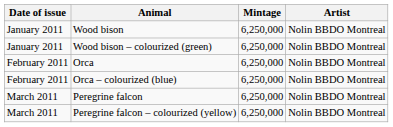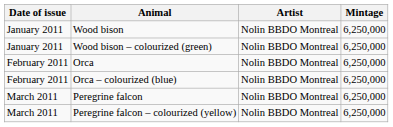 <table class="wikitable">
 <tr>
 <th>Date of issue</th>
 <th>Animal</th>
+<th>Artist</th>
 <th>Mintage</th>
-<th>Artist</th>
 </tr>
 <tr>
 <td>January 2011</td>
 <td>Wood bison</td>
+<td>Nolin BBDO Montreal</td>
 <td>6,250,000</td>
-<td>Nolin BBDO Montreal</td>
 </tr>
 <tr>
 <td>January 2011</td>
 <td>Wood bison – colourized (green)</td>
+<td>Nolin BBDO Montreal</td>
 <td>6,250,000</td>
-<td>Nolin BBDO Montreal</td>
 </tr>
 <tr>
 <td>February 2011</td>
 <td>Orca</td>
+<td>Nolin BBDO Montreal</td>
 <td>6,250,000</td>
-<td>Nolin BBDO Montreal</td>
 </tr>
 <tr>
 <td>February 2011</td>
 <td>Orca – colourized (blue)</td>
+<td>Nolin BBDO Montreal</td>
 <td>6,250,000</td>
-<td>Nolin BBDO Montreal</td>
 </tr>
 <tr>
 <td>March 2011</td>
 <td>Peregrine falcon</td>
+<td>Nolin BBDO Montreal</td>
 <td>6,250,000</td>
-<td>Nolin BBDO Montreal</td>
 </tr>
 <tr>
 <td>March 2011</td>
 <td>Peregrine falcon – colourized (yellow)</td>
+<td>Nolin BBDO Montreal</td>
 <td>6,250,000</td>
-<td>Nolin BBDO Montreal</td>
 </tr>
 </table>
